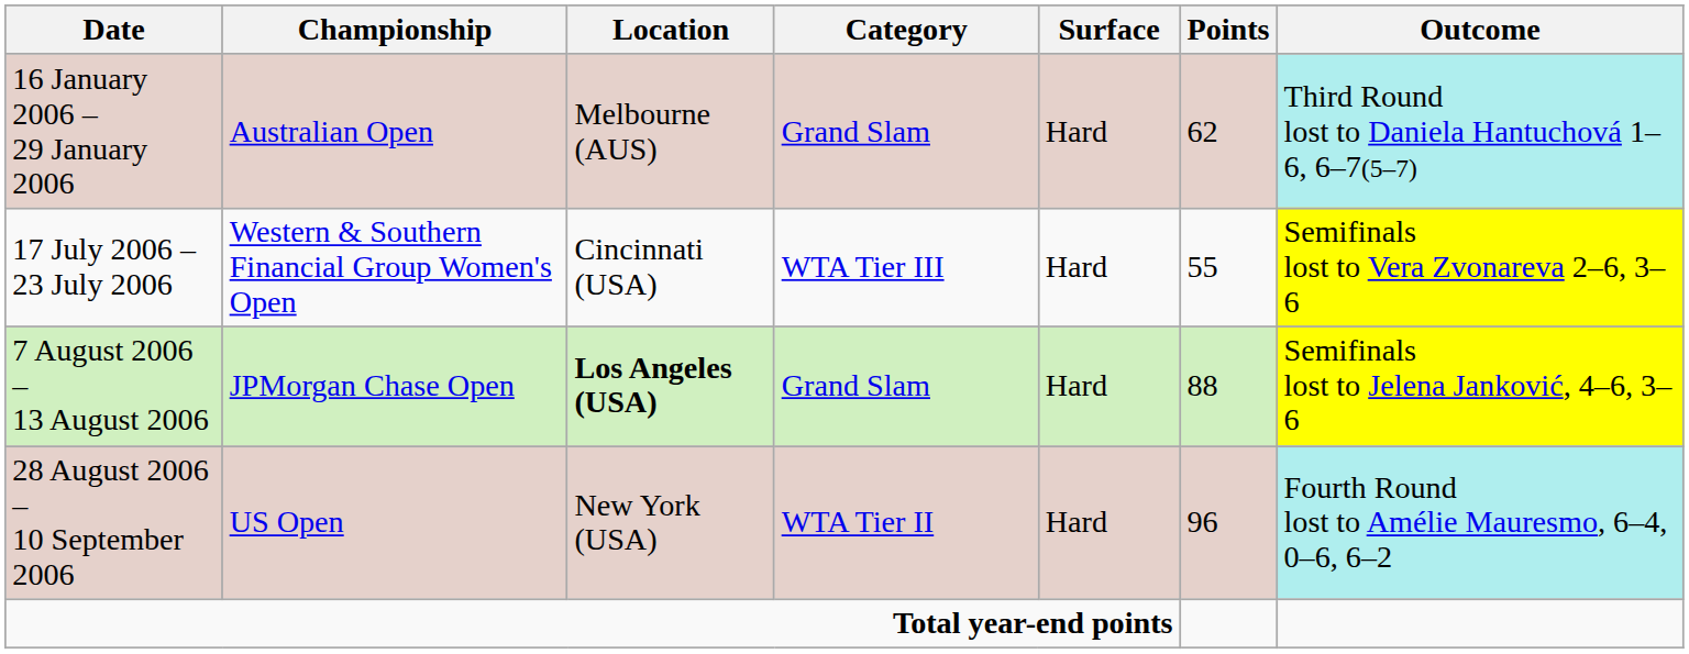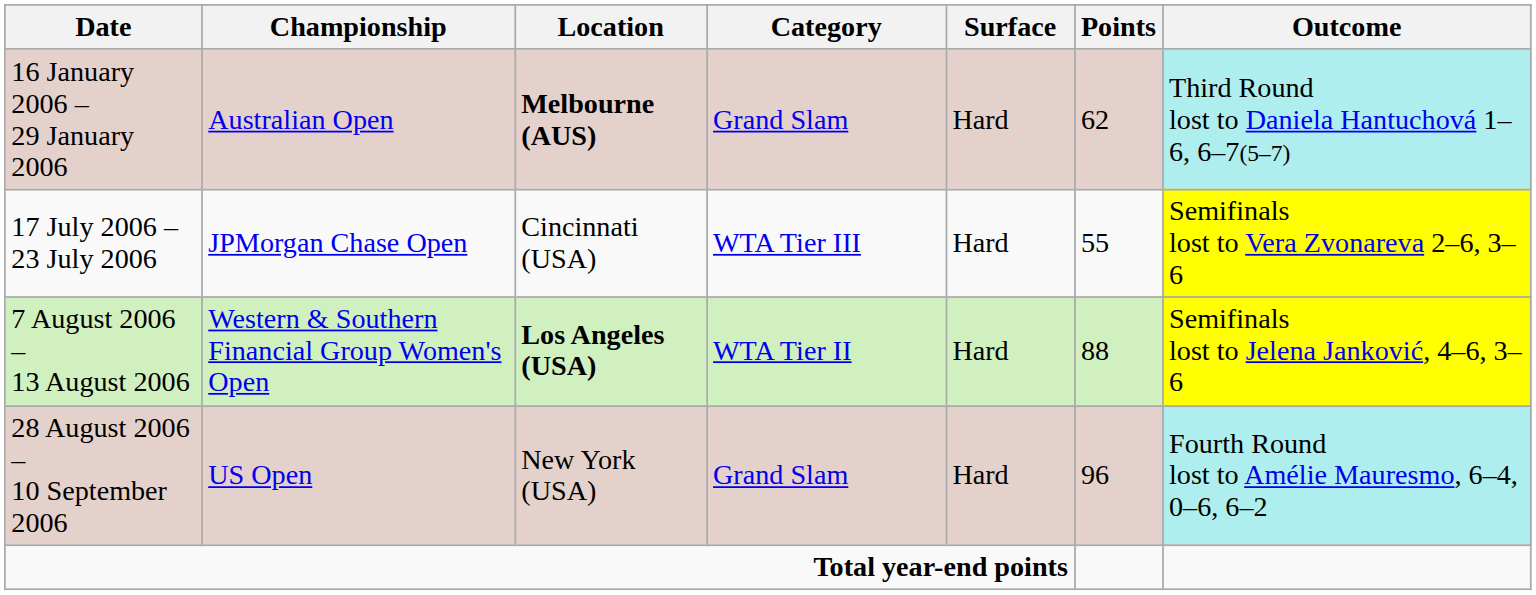 <table class="wikitable">
 <tr>
 <th width=130>Date</th>
 <th width=220>Championship</th>
 <th width=120>Location</th>
 <th width=175>Category</th>
 <th width=75>Surface</th>
 <th width=40>Points</th>
 <th width=290>Outcome</th>
 </tr>
 <tr style="background:#e5d1cb;">
 <td>16 January 2006 –<br>29 January 2006</td>
 <td><a href='#'>Australian Open</a></td>
-<td>Melbourne (AUS)</td>
+<td><strong>Melbourne (AUS)</strong></td>
 <td><a href='#'>Grand Slam</a></td>
 <td>Hard</td>
 <td>62</td>
 <td style="background:#afeeee;">Third Round <br>lost to <a href='#'>Daniela Hantuchová</a> 1–6, 6–7<small>(5–7)</small></td>
 </tr>
 <tr>
 <td>17 July 2006 –<br>23 July 2006</td>
-<td><a href='#'>Western & Southern Financial Group Women's Open</a></td>
+<td><a href='#'>JPMorgan Chase Open</a></td>
 <td>Cincinnati (USA)</td>
 <td><a href='#'>WTA Tier III</a></td>
 <td>Hard</td>
 <td>55</td>
 <td style="background:yellow">Semifinals <br>lost to <a href='#'>Vera Zvonareva</a> 2–6, 3–6</td>
 </tr>
 <tr style="background:#d0f0c0;">
 <td>7 August 2006 –<br>13 August 2006</td>
-<td><a href='#'>JPMorgan Chase Open</a></td>
+<td><a href='#'>Western & Southern Financial Group Women's Open</a></td>
 <td><strong>Los Angeles (USA)</strong></td>
-<td><a href='#'>Grand Slam</a></td>
+<td><a href='#'>WTA Tier II</a></td>
 <td>Hard</td>
 <td>88</td>
 <td style="background:yellow">Semifinals <br>lost to <a href='#'>Jelena Janković</a>, 4–6, 3–6</td>
 </tr>
 <tr style="background:#e5d1cb;">
 <td>28 August 2006 –<br>10 September 2006</td>
 <td><a href='#'>US Open</a></td>
 <td>New York (USA)</td>
-<td><a href='#'>WTA Tier II</a></td>
+<td><a href='#'>Grand Slam</a></td>
 <td>Hard</td>
 <td>96</td>
 <td style="background:#afeeee;">Fourth Round <br>lost to <a href='#'>Amélie Mauresmo</a>, 6–4, 0–6, 6–2</td>
 </tr>
 <tr>
 <td colspan=5 align=right><strong>Total year-end points</strong></td>
 <td></td>
 <td></td>
 </tr>
 </table>
